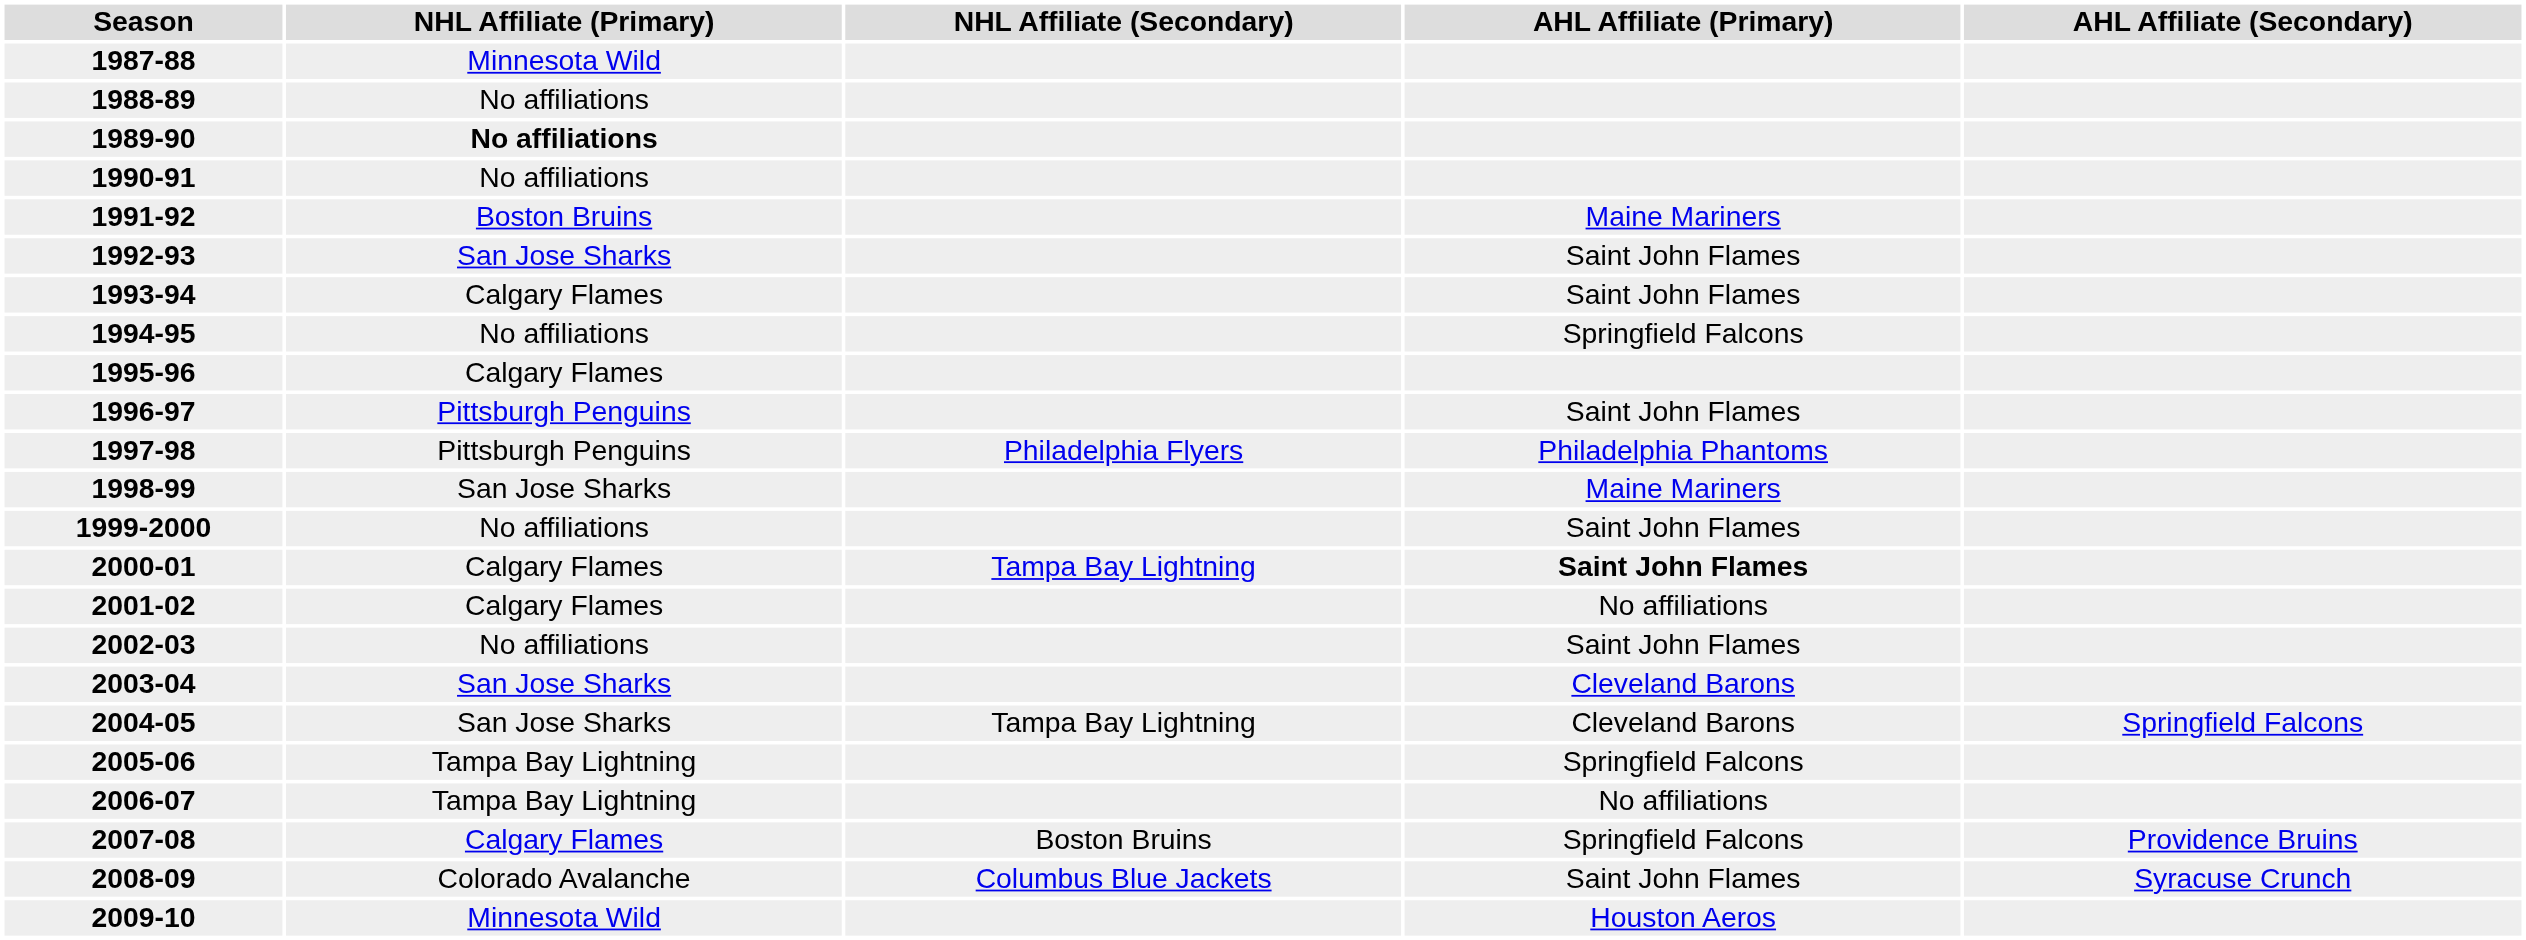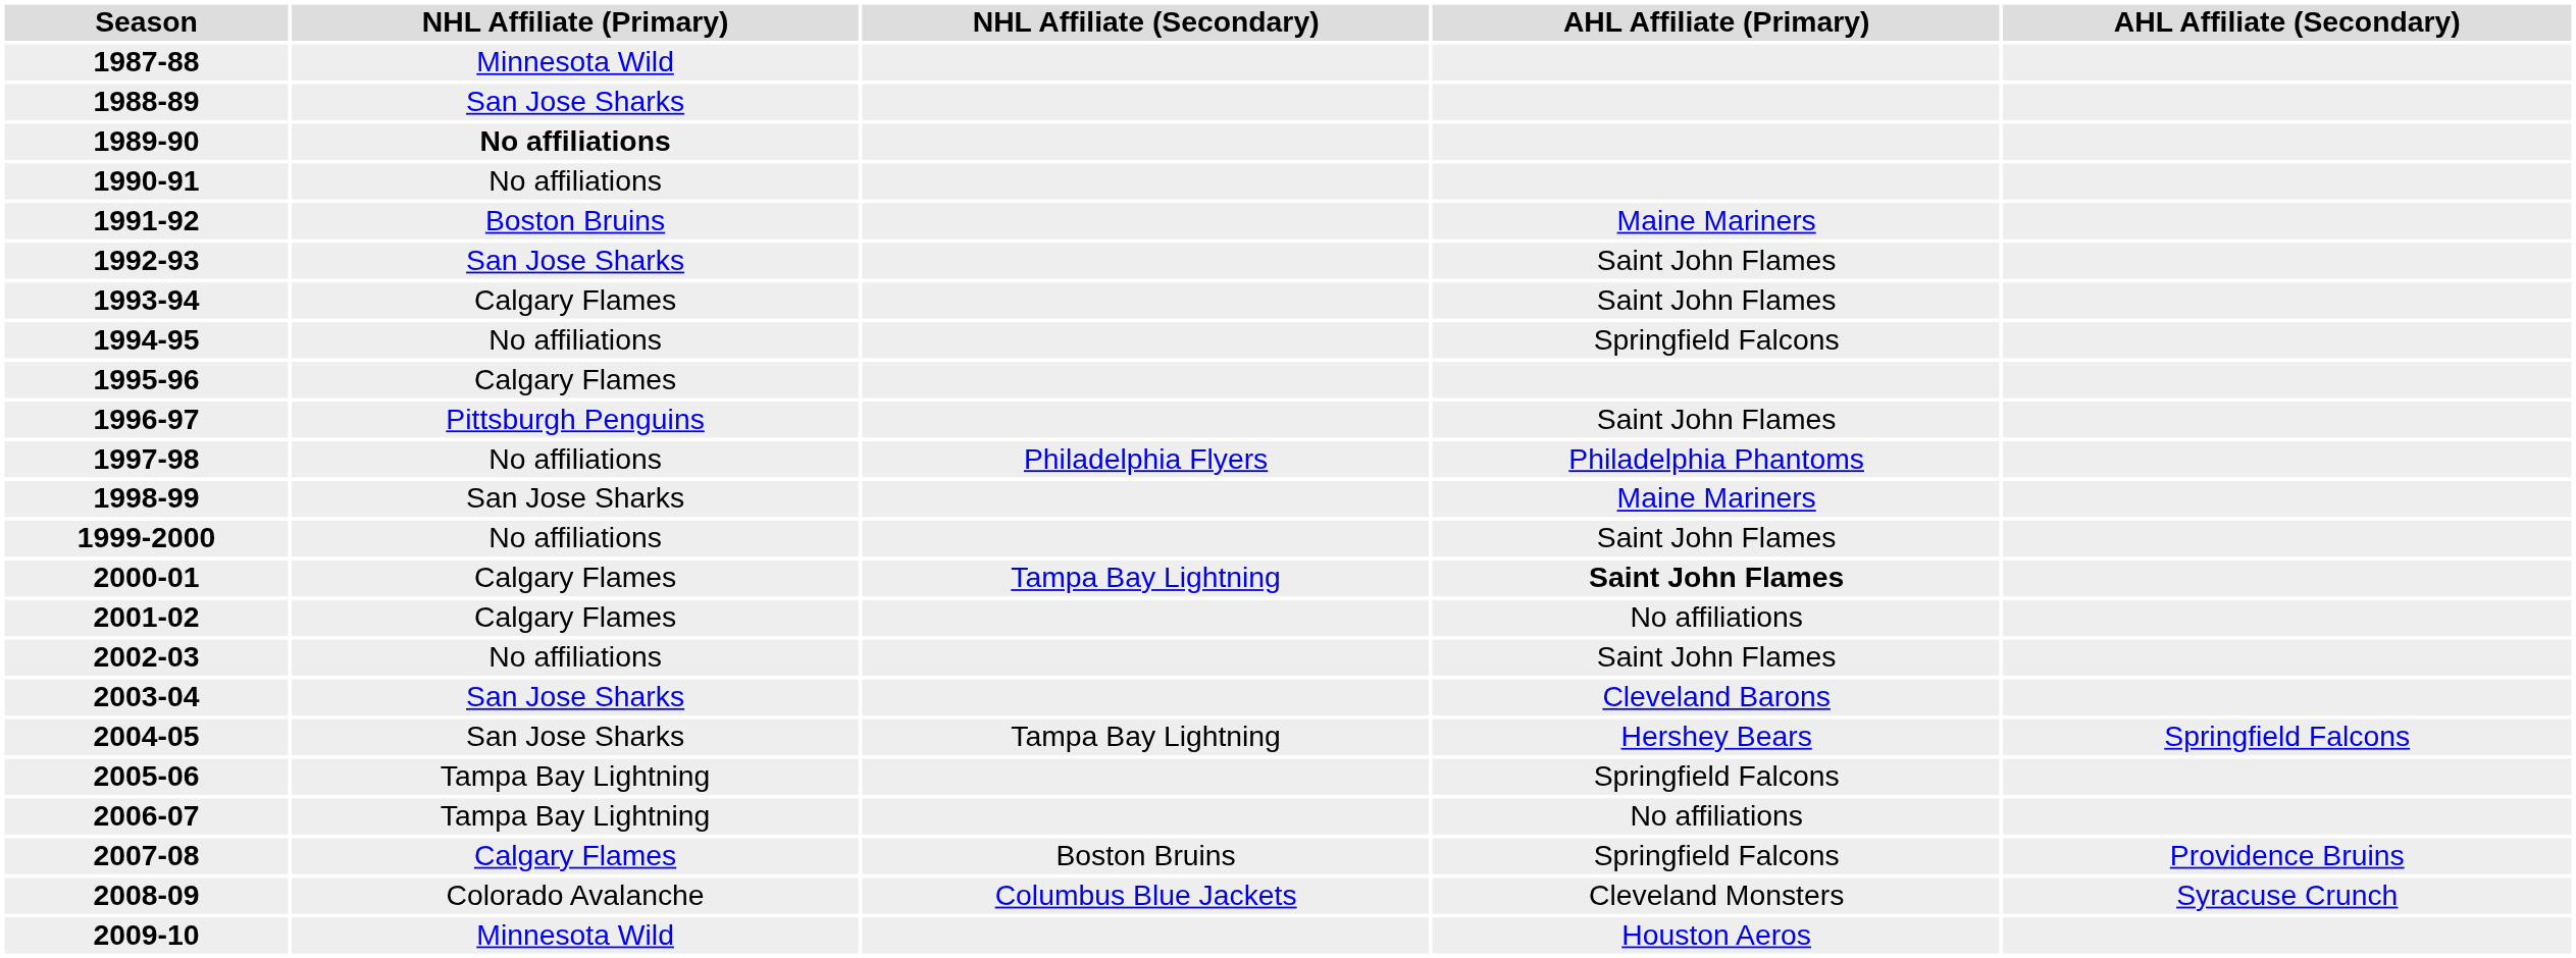 <table width=90%>
 <tr>
 <th colspan=3></th>
 </tr>
 <tr bgcolor="#dddddd">
 <th width=10%>Season</th>
 <th width=20%>NHL Affiliate (Primary)</th>
 <th width=20%>NHL Affiliate (Secondary)</th>
 <th width=20%>AHL Affiliate (Primary)</th>
 <th width=20%>AHL Affiliate (Secondary)</th>
 </tr>
 <tr bgcolor="#eeeeee">
 <td align=center><strong>1987-88</strong></td>
 <td align=center><a href='#'>Minnesota Wild</a></td>
 <td></td>
 <td></td>
 <td></td>
 </tr>
 <tr bgcolor="#eeeeee">
 <td align=center><strong>1988-89</strong></td>
-<td align=center>No affiliations</td>
+<td align=center><a href='#'>San Jose Sharks</a></td>
 <td></td>
 <td></td>
 <td></td>
 </tr>
 <tr bgcolor="#eeeeee">
 <td align=center><strong>1989-90</strong></td>
 <td align=center><strong>No affiliations</strong></td>
 <td></td>
 <td></td>
 <td></td>
 </tr>
 <tr bgcolor="#eeeeee">
 <td align=center><strong>1990-91</strong></td>
 <td align=center>No affiliations</td>
 <td></td>
 <td></td>
 <td></td>
 </tr>
 <tr bgcolor="#eeeeee">
 <td align=center><strong>1991-92</strong></td>
 <td align=center><a href='#'>Boston Bruins</a></td>
 <td></td>
 <td align=center><a href='#'>Maine Mariners</a></td>
 <td></td>
 </tr>
 <tr bgcolor="#eeeeee">
 <td align=center><strong>1992-93</strong></td>
 <td align=center><a href='#'>San Jose Sharks</a></td>
 <td></td>
 <td align=center>Saint John Flames</td>
 <td></td>
 </tr>
 <tr bgcolor="#eeeeee">
 <td align=center><strong>1993-94</strong></td>
 <td align=center>Calgary Flames</td>
 <td></td>
 <td align=center>Saint John Flames</td>
 <td></td>
 </tr>
 <tr bgcolor="#eeeeee">
 <td align=center><strong>1994-95</strong></td>
 <td align=center>No affiliations</td>
 <td></td>
 <td align=center>Springfield Falcons</td>
 <td></td>
 </tr>
 <tr bgcolor="#eeeeee">
 <td align=center><strong>1995-96</strong></td>
 <td align=center>Calgary Flames</td>
 <td></td>
 <td align=center></td>
 <td></td>
 </tr>
 <tr bgcolor="#eeeeee">
 <td align=center><strong>1996-97</strong></td>
 <td align=center><a href='#'>Pittsburgh Penguins</a></td>
 <td></td>
 <td align=center>Saint John Flames</td>
 <td></td>
 </tr>
 <tr bgcolor="#eeeeee">
 <td align=center><strong>1997-98</strong></td>
-<td align=center>Pittsburgh Penguins</td>
+<td align=center>No affiliations</td>
 <td align=center><a href='#'>Philadelphia Flyers</a></td>
 <td align=center><a href='#'>Philadelphia Phantoms</a></td>
 <td></td>
 </tr>
 <tr bgcolor="#eeeeee">
 <td align=center><strong>1998-99</strong></td>
 <td align=center>San Jose Sharks</td>
 <td align=center></td>
 <td align=center><a href='#'>Maine Mariners</a></td>
 <td></td>
 </tr>
 <tr bgcolor="#eeeeee">
 <td align=center><strong>1999-2000</strong></td>
 <td align=center>No affiliations</td>
 <td align=center></td>
 <td align=center>Saint John Flames</td>
 <td></td>
 </tr>
 <tr bgcolor="#eeeeee">
 <td align=center><strong>2000-01</strong></td>
 <td align=center>Calgary Flames</td>
 <td align=center><a href='#'>Tampa Bay Lightning</a></td>
 <td align=center><strong>Saint John Flames</strong></td>
 <td></td>
 </tr>
 <tr bgcolor="#eeeeee">
 <td align=center><strong>2001-02</strong></td>
 <td align=center>Calgary Flames</td>
 <td align=center></td>
 <td align=center>No affiliations</td>
 <td></td>
 </tr>
 <tr bgcolor="#eeeeee">
 <td align=center><strong>2002-03</strong></td>
 <td align=center>No affiliations</td>
 <td align=center></td>
 <td align=center>Saint John Flames</td>
 <td></td>
 </tr>
 <tr bgcolor="#eeeeee">
 <td align=center><strong>2003-04</strong></td>
 <td align=center><a href='#'>San Jose Sharks</a></td>
 <td align=center></td>
 <td align=center><a href='#'>Cleveland Barons</a></td>
 <td></td>
 </tr>
 <tr bgcolor="#eeeeee">
 <td align=center><strong>2004-05</strong></td>
 <td align=center>San Jose Sharks</td>
 <td align=center>Tampa Bay Lightning</td>
-<td align=center>Cleveland Barons</td>
+<td align=center><a href='#'>Hershey Bears</a></td>
 <td align=center><a href='#'>Springfield Falcons</a></td>
 </tr>
 <tr bgcolor="#eeeeee">
 <td align=center><strong>2005-06</strong></td>
 <td align=center>Tampa Bay Lightning</td>
 <td align=center></td>
 <td align=center>Springfield Falcons</td>
 <td align=center></td>
 </tr>
 <tr bgcolor="#eeeeee">
 <td align=center><strong>2006-07</strong></td>
 <td align=center>Tampa Bay Lightning</td>
 <td align=center></td>
 <td align=center>No affiliations</td>
 <td align=center></td>
 </tr>
 <tr bgcolor="#eeeeee">
 <td align=center><strong>2007-08</strong></td>
 <td align=center><a href='#'>Calgary Flames</a></td>
 <td align=center>Boston Bruins</td>
 <td align=center>Springfield Falcons</td>
 <td align=center><a href='#'>Providence Bruins</a></td>
 </tr>
 <tr bgcolor="#eeeeee">
 <td align=center><strong>2008-09</strong></td>
 <td align=center>Colorado Avalanche</td>
 <td align=center><a href='#'>Columbus Blue Jackets</a></td>
-<td align=center>Saint John Flames</td>
+<td align=center>Cleveland Monsters</td>
 <td align=center><a href='#'>Syracuse Crunch</a></td>
 </tr>
 <tr bgcolor="#eeeeee">
 <td align=center><strong>2009-10</strong></td>
 <td align=center><a href='#'>Minnesota Wild</a></td>
 <td align=center></td>
 <td align=center><a href='#'>Houston Aeros</a></td>
 <td align=center></td>
 </tr>
 </table>
